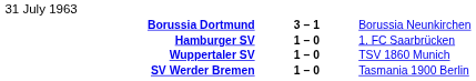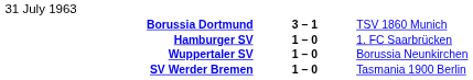 <table width=100% cellspacing=1>
 <tr>
 <th width=25%></th>
 <th width=10%></th>
 <th width=25%></th>
 <th></th>
 </tr>
 <tr>
 <td>31 July 1963</td>
 </tr>
 <tr style=font-size:90%>
 <td align=right><strong><a href='#'>Borussia Dortmund</a></strong></td>
 <td align=center><strong>3 – 1</strong></td>
-<td><a href='#'>Borussia Neunkirchen</a></td>
+<td><a href='#'>TSV 1860 Munich</a></td>
 </tr>
 <tr style=font-size:90%>
 <td align=right><strong><a href='#'>Hamburger SV</a></strong></td>
 <td align=center><strong>1 – 0</strong></td>
 <td><a href='#'>1. FC Saarbrücken</a></td>
 </tr>
 <tr style=font-size:90%>
 <td align=right><strong><a href='#'>Wuppertaler SV</a></strong></td>
 <td align=center><strong>1 – 0</strong></td>
-<td><a href='#'>TSV 1860 Munich</a></td>
+<td><a href='#'>Borussia Neunkirchen</a></td>
 </tr>
 <tr style=font-size:90%>
 <td align=right><strong><a href='#'>SV Werder Bremen</a></strong></td>
 <td align=center><strong>1 – 0</strong></td>
 <td><a href='#'>Tasmania 1900 Berlin</a></td>
 </tr>
 </table>
